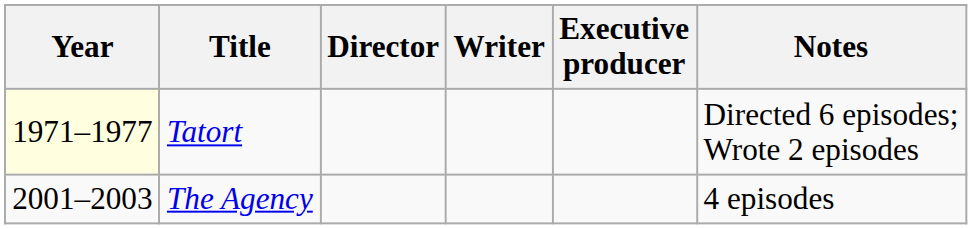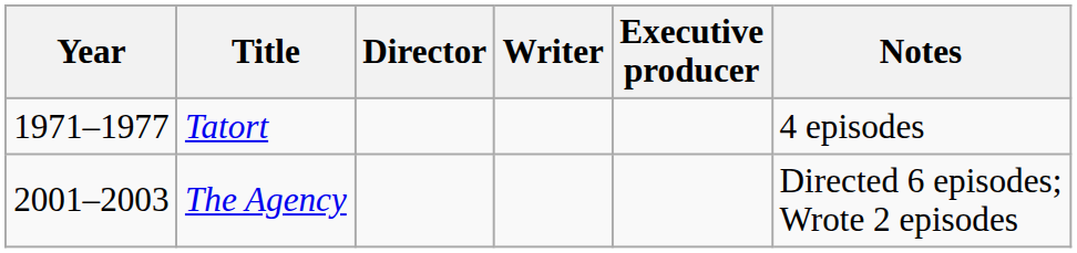 <table class="wikitable">
 <tr>
 <th>Year</th>
 <th>Title</th>
 <th>Director</th>
 <th>Writer</th>
 <th>Executive<br>producer</th>
 <th>Notes</th>
 </tr>
 <tr>
-<td style="background: lightyellow;">1971–1977</td>
+<td>1971–1977</td>
 <td><em><a href='#'>Tatort</a></em></td>
 <td></td>
 <td></td>
 <td></td>
-<td>Directed 6 episodes;<br>Wrote 2 episodes</td>
+<td>4 episodes</td>
 </tr>
 <tr>
 <td>2001–2003</td>
 <td><em><a href='#'>The Agency</a></em></td>
 <td></td>
 <td></td>
 <td></td>
-<td>4 episodes</td>
+<td>Directed 6 episodes;<br>Wrote 2 episodes</td>
 </tr>
 </table>
